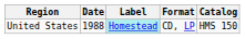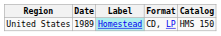 <table class="wikitable">
 <tr>
 <th>Region</th>
 <th>Date</th>
 <th>Label</th>
 <th>Format</th>
 <th>Catalog</th>
 </tr>
 <tr>
 <td>United States</td>
-<td>1988</td>
+<td>1989</td>
 <td style="background: paleturquoise;"><a href='#'>Homestead</a></td>
 <td>CD, <a href='#'>LP</a></td>
 <td>HMS 150</td>
 </tr>
 </table>
